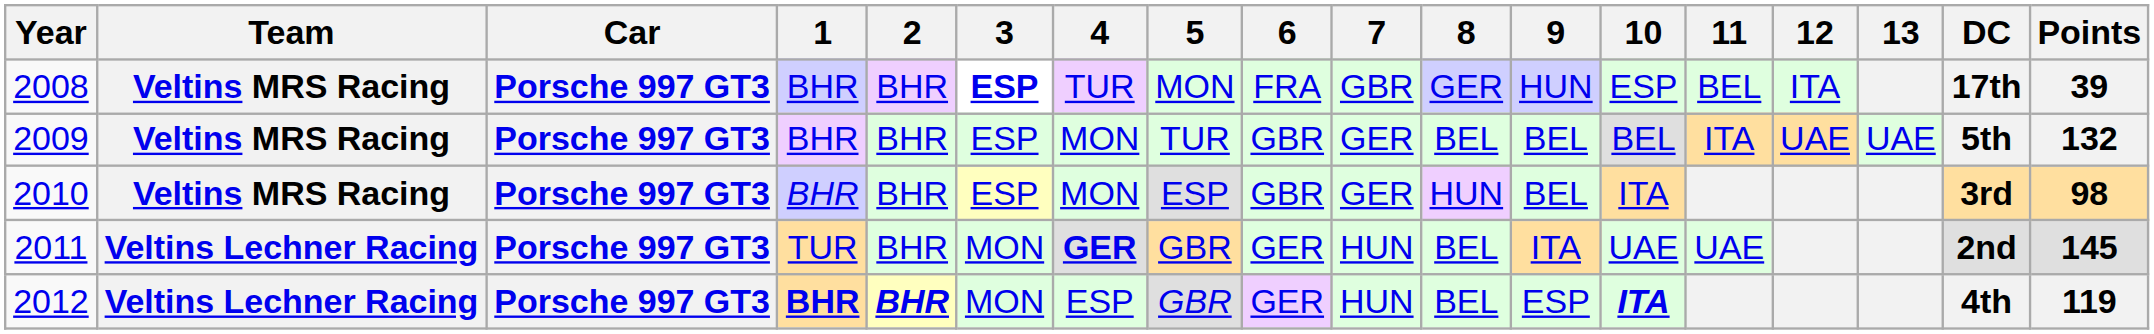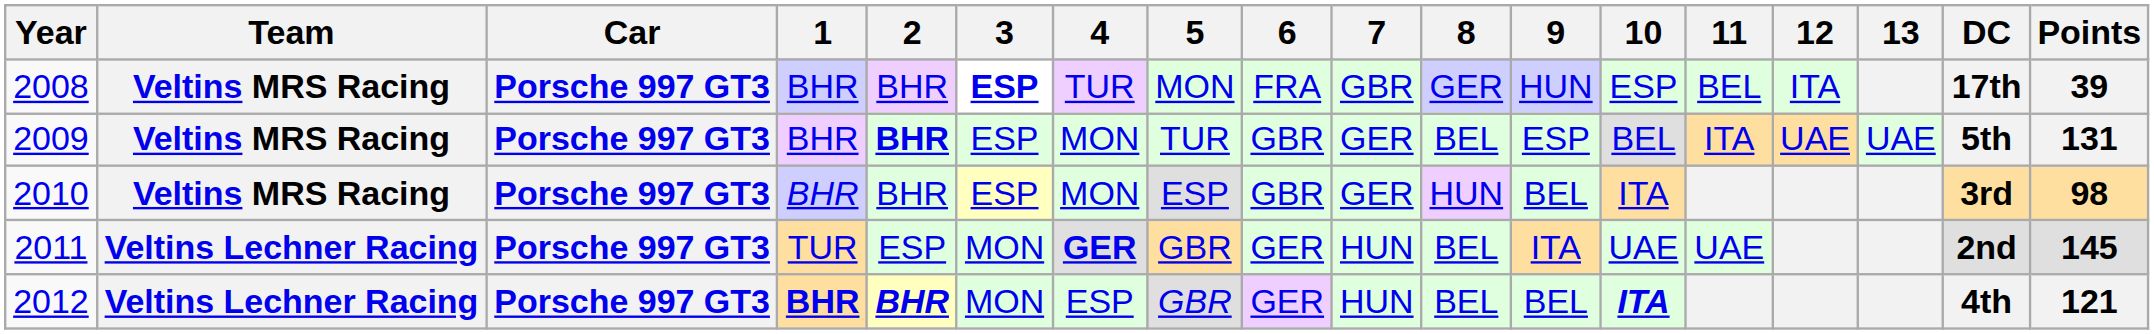 <table class="wikitable" style="text-align:center; font-size:90%">
 <tr>
 <th>Year</th>
 <th>Team</th>
 <th>Car</th>
 <th>1</th>
 <th>2</th>
 <th>3</th>
 <th>4</th>
 <th>5</th>
 <th>6</th>
 <th>7</th>
 <th>8</th>
 <th>9</th>
 <th>10</th>
 <th>11</th>
 <th>12</th>
 <th>13</th>
 <th>DC</th>
 <th>Points</th>
 </tr>
 <tr>
 <td><a href='#'>2008</a></td>
 <th><a href='#'>Veltins</a> MRS Racing</th>
 <th><a href='#'>Porsche 997 GT3</a></th>
 <td style="background:#CFCFFF;"><a href='#'>BHR</a><br></td>
 <td style="background:#EFCFFF;"><a href='#'>BHR</a><br></td>
 <td style="background:#FFFFFF;"><strong><a href='#'>ESP</a><br></strong></td>
 <td style="background:#EFCFFF;"><a href='#'>TUR</a><br></td>
 <td style="background:#DFFFDF;"><a href='#'>MON</a><br></td>
 <td style="background:#DFFFDF;"><a href='#'>FRA</a><br></td>
 <td style="background:#DFFFDF;"><a href='#'>GBR</a><br></td>
 <td style="background:#CFCFFF;"><a href='#'>GER</a><br></td>
 <td style="background:#CFCFFF;"><a href='#'>HUN</a><br></td>
 <td style="background:#DFFFDF;"><a href='#'>ESP</a><br></td>
 <td style="background:#DFFFDF;"><a href='#'>BEL</a><br></td>
 <td style="background:#DFFFDF;"><a href='#'>ITA</a><br></td>
 <th></th>
 <th>17th</th>
 <th>39</th>
 </tr>
 <tr>
 <td><a href='#'>2009</a></td>
 <th><a href='#'>Veltins</a> MRS Racing</th>
 <th><a href='#'>Porsche 997 GT3</a></th>
 <td style="background:#EFCFFF;"><a href='#'>BHR</a><br></td>
-<td style="background:#DFFFDF;"><a href='#'>BHR</a><br></td>
+<td style="background:#DFFFDF;"><strong><a href='#'>BHR</a><br></strong></td>
 <td style="background:#DFFFDF;"><a href='#'>ESP</a><br></td>
 <td style="background:#DFFFDF;"><a href='#'>MON</a><br></td>
 <td style="background:#DFFFDF;"><a href='#'>TUR</a><br></td>
 <td style="background:#DFFFDF;"><a href='#'>GBR</a><br></td>
 <td style="background:#DFFFDF;"><a href='#'>GER</a><br></td>
 <td style="background:#DFFFDF;"><a href='#'>BEL</a><br></td>
-<td style="background:#DFFFDF;"><a href='#'>BEL</a><br></td>
+<td style="background:#DFFFDF;"><a href='#'>ESP</a><br></td>
 <td style="background:#DFDFDF;"><a href='#'>BEL</a><br></td>
 <td style="background:#FFDF9F;"><a href='#'>ITA</a><br></td>
 <td style="background:#FFDF9F;"><a href='#'>UAE</a><br></td>
 <td style="background:#DFFFDF;"><a href='#'>UAE</a><br></td>
 <th>5th</th>
-<th>132</th>
+<th>131</th>
 </tr>
 <tr>
 <td><a href='#'>2010</a></td>
 <th><a href='#'>Veltins</a> MRS Racing</th>
 <th><a href='#'>Porsche 997 GT3</a></th>
 <td style="background:#CFCFFF;"><em><a href='#'>BHR</a></em><br></td>
 <td style="background:#DFFFDF;"><a href='#'>BHR</a><br></td>
 <td style="background:#FFFFBF;"><a href='#'>ESP</a><br></td>
 <td style="background:#DFFFDF;"><a href='#'>MON</a><br></td>
 <td style="background:#DFDFDF;"><a href='#'>ESP</a><br></td>
 <td style="background:#DFFFDF;"><a href='#'>GBR</a><br></td>
 <td style="background:#DFFFDF;"><a href='#'>GER</a><br></td>
 <td style="background:#EFCFFF;"><a href='#'>HUN</a><br></td>
 <td style="background:#DFFFDF;"><a href='#'>BEL</a><br></td>
 <td style="background:#FFDF9F;"><a href='#'>ITA</a><br></td>
 <th></th>
 <th></th>
 <th></th>
 <td style="background:#FFDF9F;"><strong>3rd</strong></td>
 <td style="background:#FFDF9F;"><strong>98</strong></td>
 </tr>
 <tr>
 <td><a href='#'>2011</a></td>
 <th><a href='#'>Veltins Lechner Racing</a></th>
 <th><a href='#'>Porsche 997 GT3</a></th>
 <td style="background:#FFDF9F;"><a href='#'>TUR</a><br></td>
-<td style="background:#DFFFDF;"><a href='#'>BHR</a><br></td>
+<td style="background:#DFFFDF;"><a href='#'>ESP</a><br></td>
 <td style="background:#DFFFDF;"><a href='#'>MON</a><br></td>
 <td style="background:#DFDFDF;"><strong><a href='#'>GER</a></strong><br></td>
 <td style="background:#FFDF9F;"><a href='#'>GBR</a><br></td>
 <td style="background:#DFFFDF;"><a href='#'>GER</a><br></td>
 <td style="background:#DFFFDF;"><a href='#'>HUN</a><br></td>
 <td style="background:#DFFFDF;"><a href='#'>BEL</a><br></td>
 <td style="background:#FFDF9F;"><a href='#'>ITA</a><br></td>
 <td style="background:#DFFFDF;"><a href='#'>UAE</a><br></td>
 <td style="background:#DFFFDF;"><a href='#'>UAE</a><br></td>
 <th></th>
 <th></th>
 <td style="background:#DFDFDF;"><strong>2nd</strong></td>
 <td style="background:#DFDFDF;"><strong>145</strong></td>
 </tr>
 <tr>
 <td><a href='#'>2012</a></td>
 <th><a href='#'>Veltins Lechner Racing</a></th>
 <th><a href='#'>Porsche 997 GT3</a></th>
 <td style="background:#FFDF9F;"><strong><a href='#'>BHR</a></strong><br></td>
 <td style="background:#FFFFBF;"><strong><em><a href='#'>BHR</a></em></strong><br></td>
 <td style="background:#DFFFDF;"><a href='#'>MON</a><br></td>
 <td style="background:#DFFFDF;"><a href='#'>ESP</a><br></td>
 <td style="background:#DFDFDF;"><em><a href='#'>GBR</a></em><br></td>
 <td style="background:#EFCFFF;"><a href='#'>GER</a><br></td>
 <td style="background:#DFFFDF;"><a href='#'>HUN</a><br></td>
 <td style="background:#DFFFDF;"><a href='#'>BEL</a><br></td>
-<td style="background:#DFFFDF;"><a href='#'>ESP</a><br></td>
+<td style="background:#DFFFDF;"><a href='#'>BEL</a><br></td>
 <td style="background:#DFFFDF;"><strong><em><a href='#'>ITA</a></em></strong><br></td>
 <th></th>
 <th></th>
 <th></th>
 <th>4th</th>
-<th>119</th>
+<th>121</th>
 </tr>
 </table>
